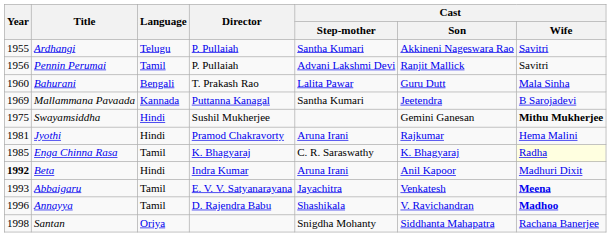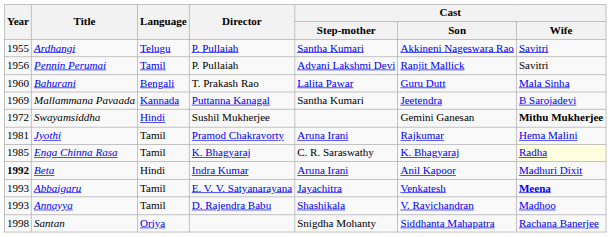 <table class=wikitable>
 <tr>
 <th rowspan=2>Year</th>
 <th rowspan=2>Title</th>
 <th rowspan=2>Language</th>
 <th rowspan=2>Director</th>
 <th colspan=3>Cast</th>
 </tr>
 <tr>
 <th>Step-mother</th>
 <th>Son</th>
 <th>Wife</th>
 </tr>
 <tr>
 <td>1955</td>
 <td><em><a href='#'>Ardhangi</a></em></td>
 <td><a href='#'>Telugu</a></td>
 <td><a href='#'>P. Pullaiah</a></td>
 <td><a href='#'>Santha Kumari</a></td>
 <td><a href='#'>Akkineni Nageswara Rao</a></td>
 <td><a href='#'>Savitri</a></td>
 </tr>
 <tr>
 <td>1956</td>
 <td><em><a href='#'>Pennin Perumai</a></em></td>
 <td><a href='#'>Tamil</a></td>
 <td>P. Pullaiah</td>
 <td><a href='#'>Advani Lakshmi Devi</a></td>
 <td><a href='#'>Ranjit Mallick</a></td>
 <td>Savitri</td>
 </tr>
 <tr>
 <td>1960</td>
 <td><em><a href='#'>Bahurani</a></em></td>
 <td><a href='#'>Bengali</a></td>
 <td>T. Prakash Rao</td>
 <td><a href='#'>Lalita Pawar</a></td>
 <td><a href='#'>Guru Dutt</a></td>
 <td><a href='#'>Mala Sinha</a></td>
 </tr>
 <tr>
 <td>1969</td>
 <td><em>Mallammana Pavaada</em></td>
 <td><a href='#'>Kannada</a></td>
 <td><a href='#'>Puttanna Kanagal</a></td>
 <td>Santha Kumari</td>
 <td><a href='#'>Jeetendra</a></td>
 <td><a href='#'>B Sarojadevi</a></td>
 </tr>
 <tr>
-<td>1975</td>
+<td>1972</td>
 <td><em>Swayamsiddha</em></td>
 <td><a href='#'>Hindi</a></td>
 <td>Sushil Mukherjee</td>
 <td></td>
 <td>Gemini Ganesan</td>
 <td><strong>Mithu Mukherjee</strong></td>
 </tr>
 <tr>
 <td>1981</td>
 <td><em><a href='#'>Jyothi</a></em></td>
-<td>Hindi</td>
+<td>Tamil</td>
 <td><a href='#'>Pramod Chakravorty</a></td>
 <td><a href='#'>Aruna Irani</a></td>
 <td><a href='#'>Rajkumar</a></td>
 <td><a href='#'>Hema Malini</a></td>
 </tr>
 <tr>
 <td>1985</td>
 <td><em><a href='#'>Enga Chinna Rasa</a></em></td>
 <td>Tamil</td>
 <td><a href='#'>K. Bhagyaraj</a></td>
 <td>C. R. Saraswathy</td>
 <td><a href='#'>K. Bhagyaraj</a></td>
 <td style="background: lightyellow;"><a href='#'>Radha</a></td>
 </tr>
 <tr>
 <td><strong>1992</strong></td>
 <td><em><a href='#'>Beta</a></em></td>
 <td>Hindi</td>
 <td><a href='#'>Indra Kumar</a></td>
 <td><a href='#'>Aruna Irani</a></td>
 <td><a href='#'>Anil Kapoor</a></td>
 <td><a href='#'>Madhuri Dixit</a></td>
 </tr>
 <tr>
 <td>1993</td>
 <td><em><a href='#'>Abbaigaru</a></em></td>
 <td>Tamil</td>
 <td><a href='#'>E. V. V. Satyanarayana</a></td>
 <td><a href='#'>Jayachitra</a></td>
 <td><a href='#'>Venkatesh</a></td>
 <td><strong><a href='#'>Meena</a></strong></td>
 </tr>
 <tr>
-<td>1996</td>
+<td>1993</td>
 <td><em><a href='#'>Annayya</a></em></td>
 <td>Tamil</td>
 <td><a href='#'>D. Rajendra Babu</a></td>
 <td><a href='#'>Shashikala</a></td>
 <td><a href='#'>V. Ravichandran</a></td>
-<td><strong><a href='#'>Madhoo</a></strong></td>
+<td><a href='#'>Madhoo</a></td>
 </tr>
 <tr>
 <td>1998</td>
 <td><em>Santan</em></td>
 <td><a href='#'>Oriya</a></td>
 <td></td>
 <td>Snigdha Mohanty</td>
 <td><a href='#'>Siddhanta Mahapatra</a></td>
 <td><a href='#'>Rachana Banerjee</a></td>
 </tr>
 </table>
